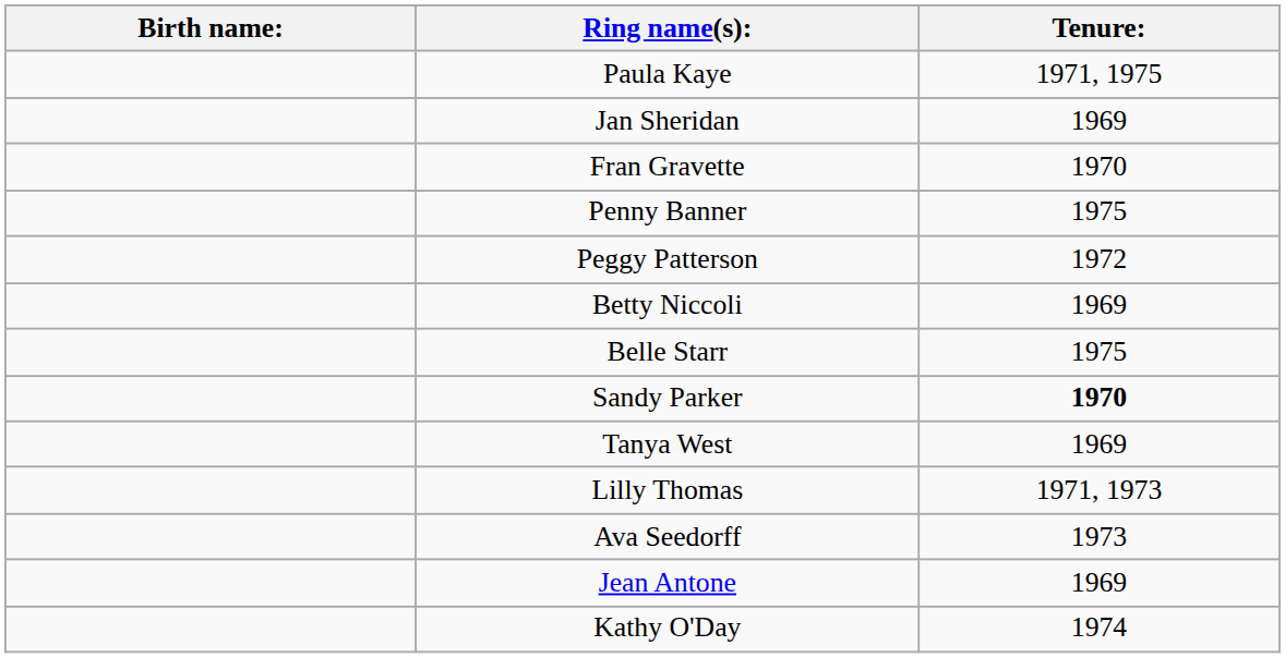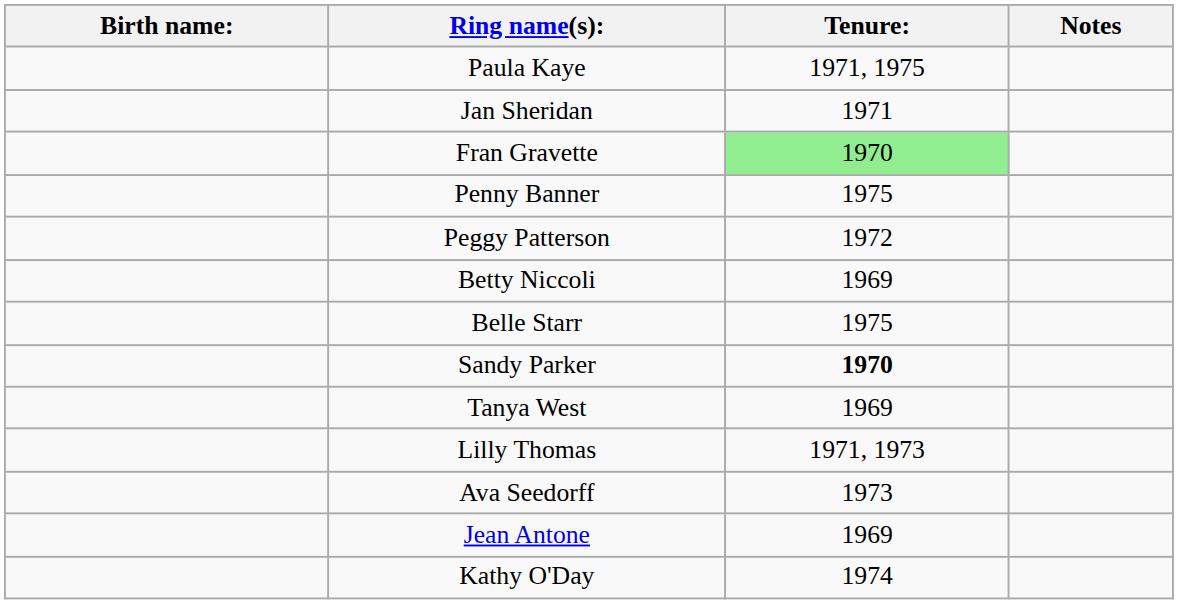 <table class="sortable wikitable" style="font-size:85%; text-align:center; width:70%;">
 <tr>
 <th>Birth name:</th>
 <th><a href='#'>Ring name</a>(s):</th>
 <th>Tenure:</th>
+<th>Notes</th>
 </tr>
 <tr>
 <td></td>
 <td>Paula Kaye</td>
 <td sort>1971, 1975</td>
+<td></td>
 </tr>
 <tr>
 <td></td>
 <td>Jan Sheridan</td>
-<td sort>1969</td>
+<td sort>1971</td>
+<td></td>
 </tr>
 <tr>
 <td></td>
 <td>Fran Gravette</td>
-<td sort>1970</td>
+<td sort style="background: lightgreen;">1970</td>
+<td></td>
 </tr>
 <tr>
 <td></td>
 <td>Penny Banner</td>
 <td sort>1975</td>
+<td></td>
 </tr>
 <tr>
 <td></td>
 <td>Peggy Patterson</td>
 <td sort>1972</td>
+<td></td>
 </tr>
 <tr>
 <td></td>
 <td>Betty Niccoli</td>
 <td sort>1969</td>
+<td></td>
 </tr>
 <tr>
 <td></td>
 <td>Belle Starr</td>
 <td sort>1975</td>
+<td></td>
 </tr>
 <tr>
 <td></td>
 <td>Sandy Parker</td>
 <td sort><strong>1970</strong></td>
+<td></td>
 </tr>
 <tr>
 <td></td>
 <td>Tanya West</td>
 <td sort>1969</td>
+<td></td>
 </tr>
 <tr>
 <td></td>
 <td>Lilly Thomas</td>
 <td sort>1971, 1973</td>
+<td></td>
 </tr>
 <tr>
 <td></td>
 <td>Ava Seedorff</td>
 <td sort>1973</td>
+<td></td>
 </tr>
 <tr>
 <td></td>
 <td><a href='#'>Jean Antone</a></td>
 <td sort>1969</td>
+<td></td>
 </tr>
 <tr>
 <td></td>
 <td>Kathy O'Day</td>
 <td sort>1974</td>
+<td></td>
 </tr>
 </table>
